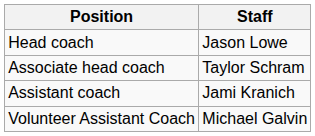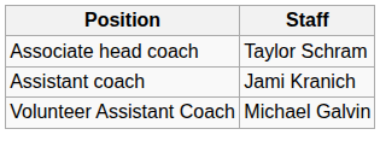 <table class="wikitable">
 <tr>
 <th>Position</th>
 <th>Staff</th>
-</tr>
-<tr>
-<td>Head coach</td>
-<td>Jason Lowe</td>
 </tr>
 <tr>
 <td>Associate head coach</td>
 <td>Taylor Schram</td>
 </tr>
 <tr>
 <td>Assistant coach</td>
 <td>Jami Kranich</td>
 </tr>
 <tr>
 <td>Volunteer Assistant Coach</td>
 <td>Michael Galvin</td>
 </tr>
 </table>
